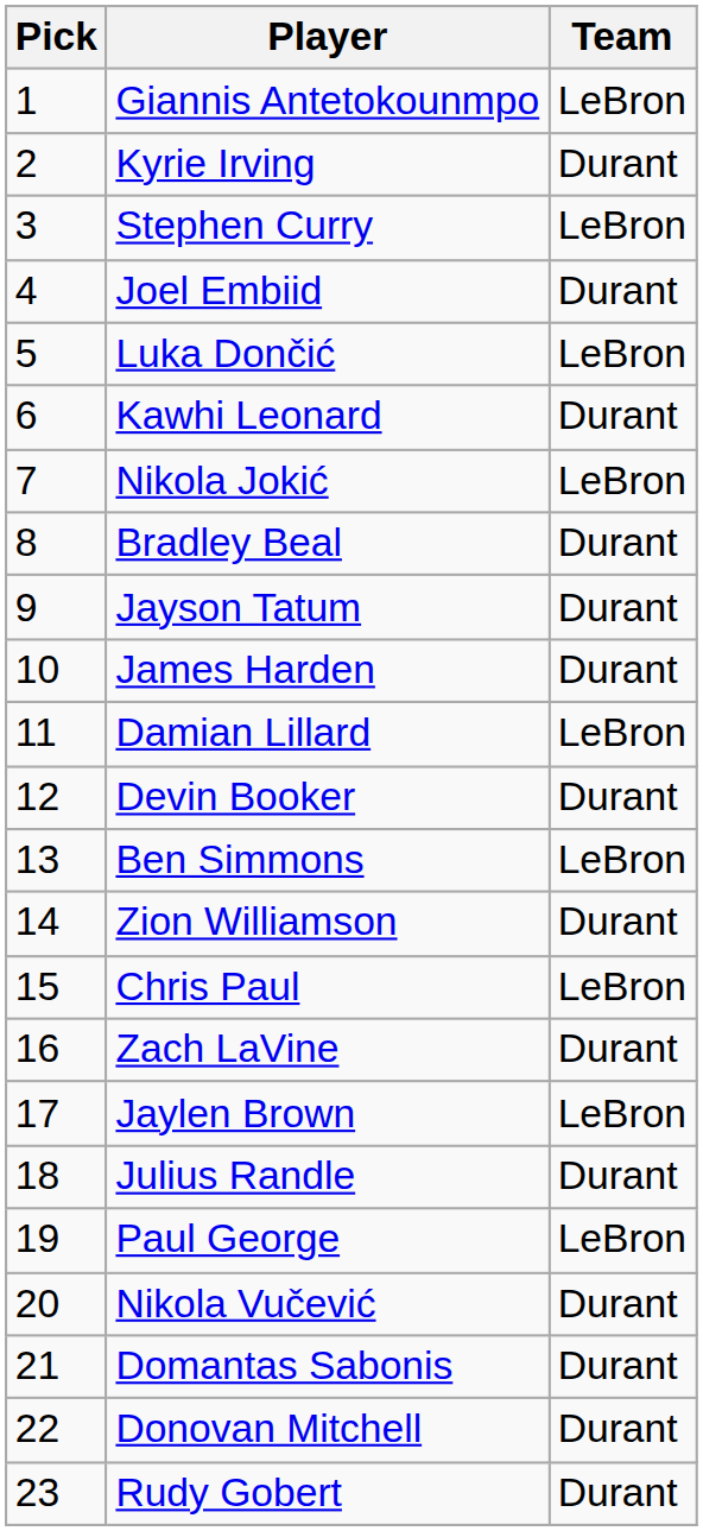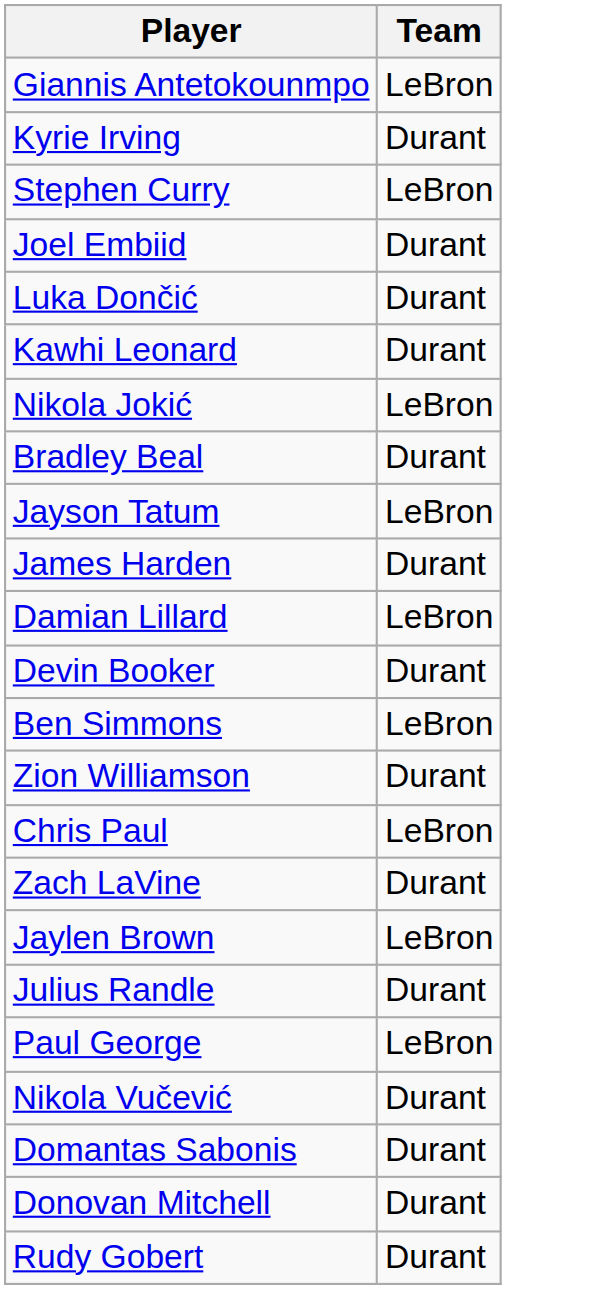 <table class="wikitable sortable">
 <tr>
-<th>Pick</th>
 <th>Player</th>
 <th>Team</th>
 </tr>
 <tr>
-<td>1</td>
 <td><a href='#'>Giannis Antetokounmpo</a></td>
 <td>LeBron</td>
 </tr>
 <tr>
-<td>2</td>
 <td><a href='#'>Kyrie Irving</a></td>
 <td>Durant</td>
 </tr>
 <tr>
-<td>3</td>
 <td><a href='#'>Stephen Curry</a></td>
 <td>LeBron</td>
 </tr>
 <tr>
-<td>4</td>
 <td><a href='#'>Joel Embiid</a></td>
 <td>Durant</td>
 </tr>
 <tr>
-<td>5</td>
 <td><a href='#'>Luka Dončić</a></td>
-<td>LeBron</td>
+<td>Durant</td>
 </tr>
 <tr>
-<td>6</td>
 <td><a href='#'>Kawhi Leonard</a></td>
 <td>Durant</td>
 </tr>
 <tr>
-<td>7</td>
 <td><a href='#'>Nikola Jokić</a></td>
 <td>LeBron</td>
 </tr>
 <tr>
-<td>8</td>
 <td><a href='#'>Bradley Beal</a></td>
 <td>Durant</td>
 </tr>
 <tr>
-<td>9</td>
 <td><a href='#'>Jayson Tatum</a></td>
-<td>Durant</td>
+<td>LeBron</td>
 </tr>
 <tr>
-<td>10</td>
 <td><a href='#'>James Harden</a></td>
 <td>Durant</td>
 </tr>
 <tr>
-<td>11</td>
 <td><a href='#'>Damian Lillard</a></td>
 <td>LeBron</td>
 </tr>
 <tr>
-<td>12</td>
 <td><a href='#'>Devin Booker</a></td>
 <td>Durant</td>
 </tr>
 <tr>
-<td>13</td>
 <td><a href='#'>Ben Simmons</a></td>
 <td>LeBron</td>
 </tr>
 <tr>
-<td>14</td>
 <td><a href='#'>Zion Williamson</a></td>
 <td>Durant</td>
 </tr>
 <tr>
-<td>15</td>
 <td><a href='#'>Chris Paul</a></td>
 <td>LeBron</td>
 </tr>
 <tr>
-<td>16</td>
 <td><a href='#'>Zach LaVine</a></td>
 <td>Durant</td>
 </tr>
 <tr>
-<td>17</td>
 <td><a href='#'>Jaylen Brown</a></td>
 <td>LeBron</td>
 </tr>
 <tr>
-<td>18</td>
 <td><a href='#'>Julius Randle</a></td>
 <td>Durant</td>
 </tr>
 <tr>
-<td>19</td>
 <td><a href='#'>Paul George</a></td>
 <td>LeBron</td>
 </tr>
 <tr>
-<td>20</td>
 <td><a href='#'>Nikola Vučević</a></td>
 <td>Durant</td>
 </tr>
 <tr>
-<td>21</td>
 <td><a href='#'>Domantas Sabonis</a></td>
 <td>Durant</td>
 </tr>
 <tr>
-<td>22</td>
 <td><a href='#'>Donovan Mitchell</a></td>
 <td>Durant</td>
 </tr>
 <tr>
-<td>23</td>
 <td><a href='#'>Rudy Gobert</a></td>
 <td>Durant</td>
 </tr>
 </table>
